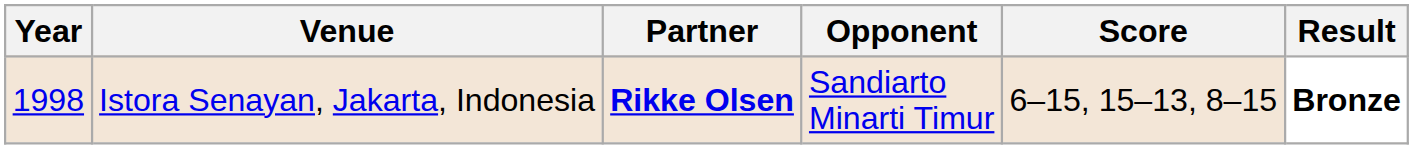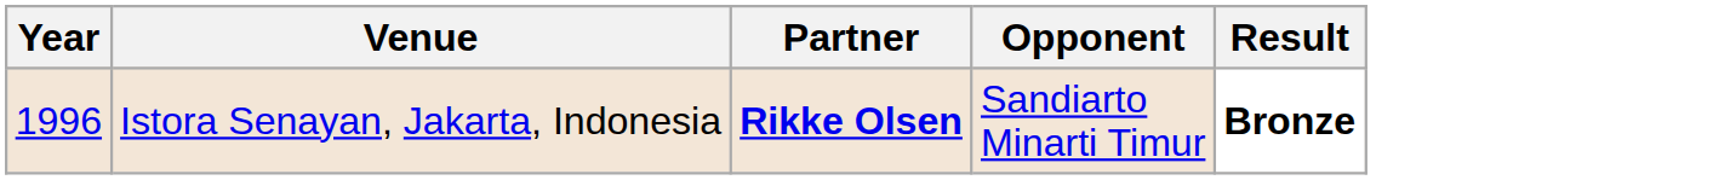 <table class="sortable wikitable" style="font-size: 90%;">
 <tr>
 <th>Year</th>
 <th>Venue</th>
 <th>Partner</th>
 <th>Opponent</th>
-<th>Score</th>
 <th>Result</th>
 </tr>
 <tr style="background:#F3E6D7">
-<td align="center"><a href='#'>1998</a></td>
+<td align="center"><a href='#'>1996</a></td>
 <td align="left"><a href='#'>Istora Senayan</a>, <a href='#'>Jakarta</a>, Indonesia</td>
 <td align="left"><strong> <a href='#'>Rikke Olsen</a></strong></td>
 <td align="left"> <a href='#'>Sandiarto</a><br> <a href='#'>Minarti Timur</a></td>
-<td align="left">6–15, 15–13, 8–15</td>
 <td style="text-align:left; background:white"> <strong>Bronze</strong></td>
 </tr>
 </table>
